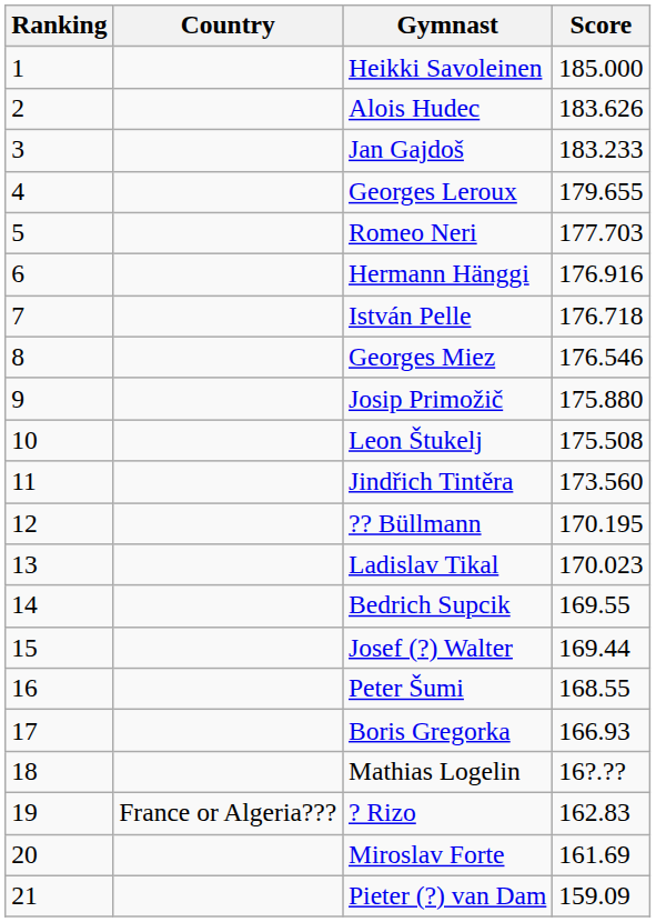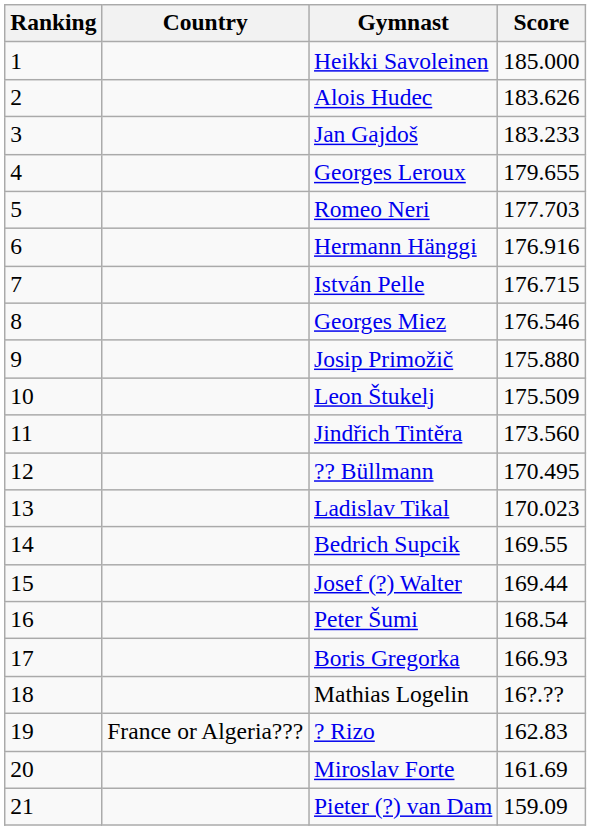 <table class="wikitable">
 <tr>
 <th>Ranking</th>
 <th>Country</th>
 <th>Gymnast</th>
 <th>Score</th>
 </tr>
 <tr>
 <td>1</td>
 <td></td>
 <td><a href='#'>Heikki Savoleinen</a></td>
 <td>185.000</td>
 </tr>
 <tr>
 <td>2</td>
 <td></td>
 <td><a href='#'>Alois Hudec</a></td>
 <td>183.626</td>
 </tr>
 <tr>
 <td>3</td>
 <td></td>
 <td><a href='#'>Jan Gajdoš</a></td>
 <td>183.233</td>
 </tr>
 <tr>
 <td>4</td>
 <td></td>
 <td><a href='#'>Georges Leroux</a></td>
 <td>179.655</td>
 </tr>
 <tr>
 <td>5</td>
 <td></td>
 <td><a href='#'>Romeo Neri</a></td>
 <td>177.703</td>
 </tr>
 <tr>
 <td>6</td>
 <td></td>
 <td><a href='#'>Hermann Hänggi</a></td>
 <td>176.916</td>
 </tr>
 <tr>
 <td>7</td>
 <td></td>
 <td><a href='#'>István Pelle</a></td>
-<td>176.718</td>
+<td>176.715</td>
 </tr>
 <tr>
 <td>8</td>
 <td></td>
 <td><a href='#'>Georges Miez</a></td>
 <td>176.546</td>
 </tr>
 <tr>
 <td>9</td>
 <td></td>
 <td><a href='#'>Josip Primožič</a></td>
 <td>175.880</td>
 </tr>
 <tr>
 <td>10</td>
 <td></td>
 <td><a href='#'>Leon Štukelj</a></td>
-<td>175.508</td>
+<td>175.509</td>
 </tr>
 <tr>
 <td>11</td>
 <td></td>
 <td><a href='#'>Jindřich Tintěra</a></td>
 <td>173.560</td>
 </tr>
 <tr>
 <td>12</td>
 <td></td>
 <td><a href='#'>?? Büllmann</a></td>
-<td>170.195</td>
+<td>170.495</td>
 </tr>
 <tr>
 <td>13</td>
 <td></td>
 <td><a href='#'>Ladislav Tikal</a></td>
 <td>170.023</td>
 </tr>
 <tr>
 <td>14</td>
 <td></td>
 <td><a href='#'>Bedrich Supcik</a></td>
 <td>169.55</td>
 </tr>
 <tr>
 <td>15</td>
 <td></td>
 <td><a href='#'>Josef (?) Walter</a></td>
 <td>169.44</td>
 </tr>
 <tr>
 <td>16</td>
 <td></td>
 <td><a href='#'>Peter Šumi</a></td>
-<td>168.55</td>
+<td>168.54</td>
 </tr>
 <tr>
 <td>17</td>
 <td></td>
 <td><a href='#'>Boris Gregorka</a></td>
 <td>166.93</td>
 </tr>
 <tr>
 <td>18</td>
 <td></td>
 <td>Mathias Logelin</td>
 <td>16?.??</td>
 </tr>
 <tr>
 <td>19</td>
 <td>France or Algeria???</td>
 <td><a href='#'>? Rizo</a></td>
 <td>162.83</td>
 </tr>
 <tr>
 <td>20</td>
 <td></td>
 <td><a href='#'>Miroslav Forte</a></td>
 <td>161.69</td>
 </tr>
 <tr>
 <td>21</td>
 <td></td>
 <td><a href='#'>Pieter (?) van Dam</a></td>
 <td>159.09</td>
 </tr>
 </table>
